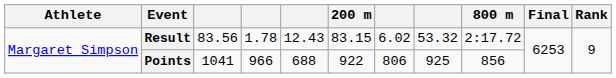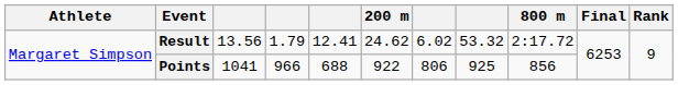 <table class="wikitable" style="font-size:90%">
 <tr>
 <th>Athlete</th>
 <th>Event</th>
 <th></th>
 <th></th>
 <th></th>
 <th>200 m</th>
 <th></th>
 <th></th>
 <th>800 m</th>
 <th>Final</th>
 <th>Rank</th>
 </tr>
 <tr align=center>
 <td align=left rowspan=2><a href='#'>Margaret Simpson</a></td>
 <th style="font-size:95%">Result</th>
-<td>83.56</td>
-<td>1.78</td>
-<td>12.43</td>
-<td>83.15</td>
+<td>13.56</td>
+<td>1.79</td>
+<td>12.41</td>
+<td>24.62</td>
 <td>6.02</td>
 <td>53.32</td>
 <td>2:17.72</td>
 <td rowspan=2>6253</td>
 <td rowspan=2>9</td>
 </tr>
 <tr align=center>
 <th style="font-size:95%">Points</th>
 <td>1041</td>
 <td>966</td>
 <td>688</td>
 <td>922</td>
 <td>806</td>
 <td>925</td>
 <td>856</td>
 </tr>
 </table>
